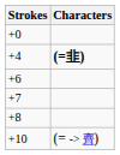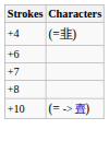 <table class="wikitable">
 <tr>
 <th>Strokes</th>
 <th>Characters</th>
 </tr>
 <tr>
-<td>+0</td>
-<td style="font-size: large;"></td>
-</tr>
-<tr>
 <td>+4</td>
-<td style="font-size: large;"><strong> (=韭)</strong></td>
+<td style="font-size: large;"> (=韭)</td>
 </tr>
 <tr>
 <td>+6</td>
 <td style="font-size: large;"></td>
 </tr>
 <tr>
 <td>+7</td>
 <td style="font-size: large;"></td>
 </tr>
 <tr>
 <td>+8</td>
 <td style="font-size: large;"></td>
 </tr>
 <tr>
 <td>+10</td>
 <td style="font-size: large;"> (= <small>-> <a href='#'>齊</a></small>)</td>
 </tr>
 </table>
